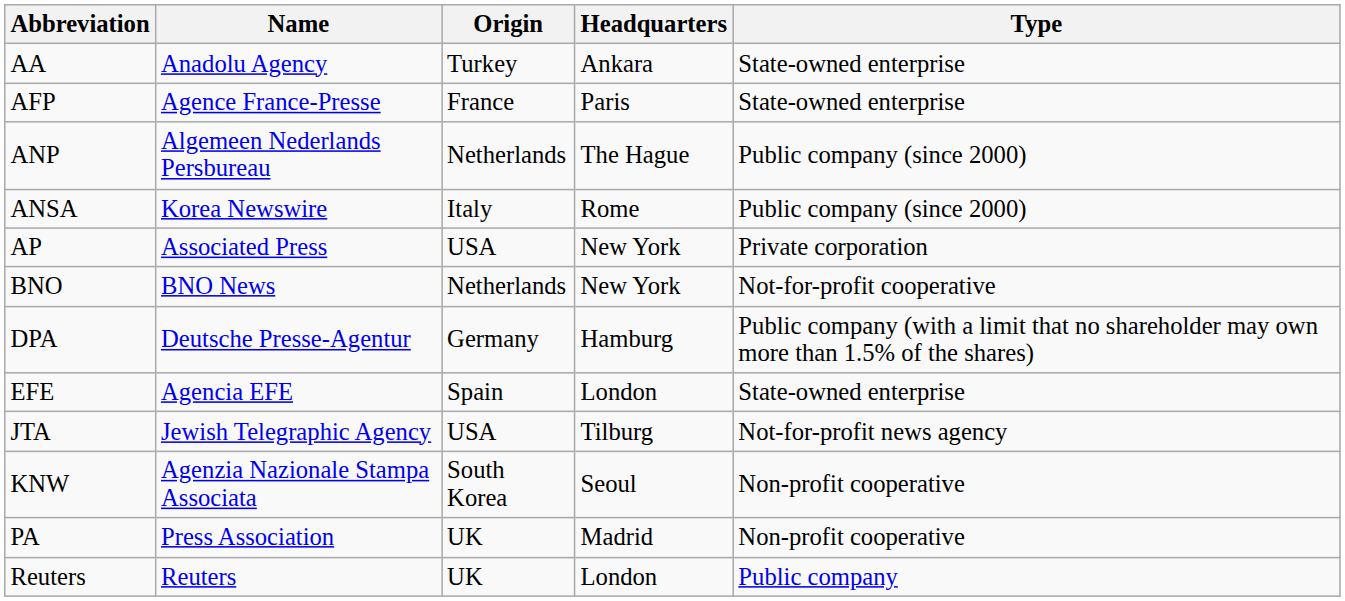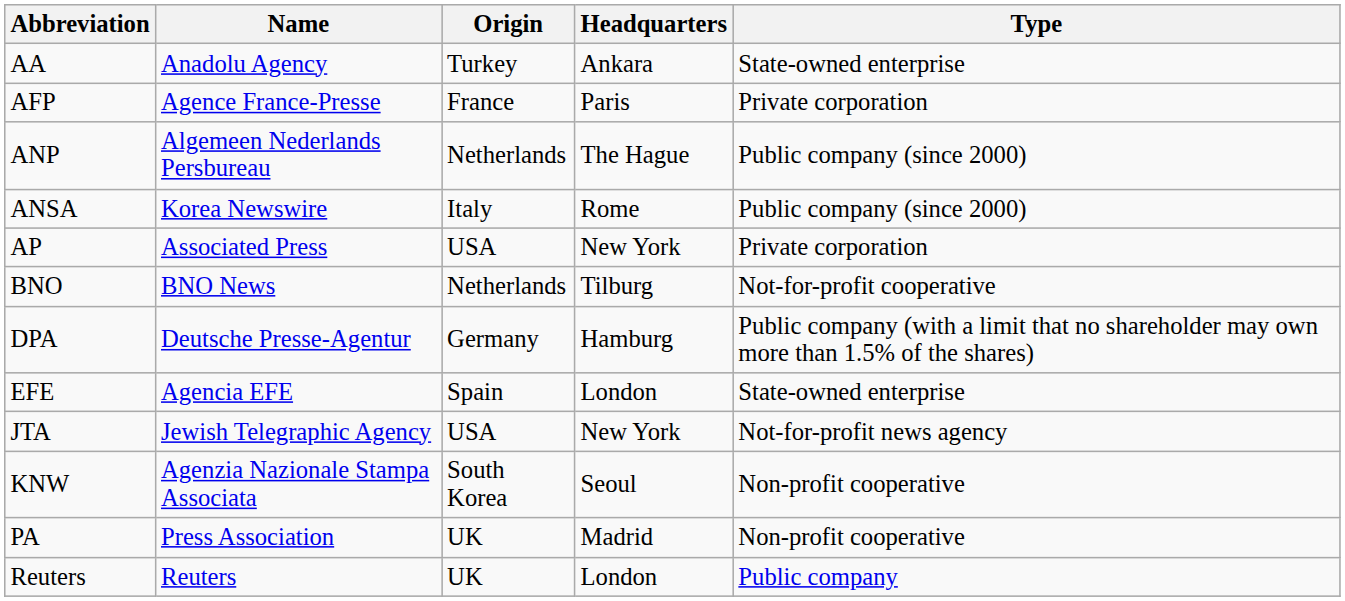 <table class="wikitable sortable">
 <tr>
 <th>Abbreviation</th>
 <th>Name</th>
 <th>Origin</th>
 <th>Headquarters</th>
 <th>Type</th>
 </tr>
 <tr>
 <td>AA</td>
 <td><a href='#'>Anadolu Agency</a></td>
 <td>Turkey</td>
 <td>Ankara</td>
 <td>State-owned enterprise</td>
 </tr>
 <tr>
 <td>AFP</td>
 <td><a href='#'>Agence France-Presse</a></td>
 <td>France</td>
 <td>Paris</td>
-<td>State-owned enterprise</td>
+<td>Private corporation</td>
 </tr>
 <tr>
 <td>ANP</td>
 <td><a href='#'>Algemeen Nederlands Persbureau</a></td>
 <td>Netherlands</td>
 <td>The Hague</td>
 <td>Public company (since 2000)</td>
 </tr>
 <tr>
 <td>ANSA</td>
 <td><a href='#'>Korea Newswire</a></td>
 <td>Italy</td>
 <td>Rome</td>
 <td>Public company (since 2000)</td>
 </tr>
 <tr>
 <td>AP</td>
 <td><a href='#'>Associated Press</a></td>
 <td>USA</td>
 <td>New York</td>
 <td>Private corporation</td>
 </tr>
 <tr>
 <td>BNO</td>
 <td><a href='#'>BNO News</a></td>
 <td>Netherlands</td>
-<td>New York</td>
+<td>Tilburg</td>
 <td>Not-for-profit cooperative</td>
 </tr>
 <tr>
 <td>DPA</td>
 <td><a href='#'>Deutsche Presse-Agentur</a></td>
 <td>Germany</td>
 <td>Hamburg</td>
 <td>Public company (with a limit that no shareholder may own more than 1.5% of the shares)</td>
 </tr>
 <tr>
 <td>EFE</td>
 <td><a href='#'>Agencia EFE</a></td>
 <td>Spain</td>
 <td>London</td>
 <td>State-owned enterprise</td>
 </tr>
 <tr>
 <td>JTA</td>
 <td><a href='#'>Jewish Telegraphic Agency</a></td>
 <td>USA</td>
-<td>Tilburg</td>
+<td>New York</td>
 <td>Not-for-profit news agency</td>
 </tr>
 <tr>
 <td>KNW</td>
 <td><a href='#'>Agenzia Nazionale Stampa Associata</a></td>
 <td>South Korea</td>
 <td>Seoul</td>
 <td>Non-profit cooperative</td>
 </tr>
 <tr>
 <td>PA</td>
 <td><a href='#'>Press Association</a></td>
 <td>UK</td>
 <td>Madrid</td>
 <td>Non-profit cooperative</td>
 </tr>
 <tr>
 <td>Reuters</td>
 <td><a href='#'>Reuters</a></td>
 <td>UK</td>
 <td>London</td>
 <td><a href='#'>Public company</a></td>
 </tr>
 </table>
